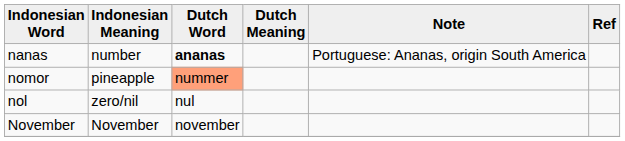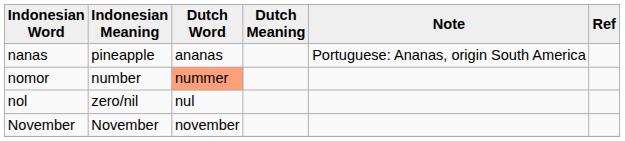 <table class="wikitable">
 <tr>
 <th style="background:#efefef;">Indonesian <br>Word</th>
 <th style="background:#efefef;">Indonesian <br>Meaning</th>
 <th style="background:#efefef;">Dutch <br>Word</th>
 <th style="background:#efefef;">Dutch <br>Meaning</th>
 <th style="background:#efefef;">Note</th>
 <th style="background:#efefef;">Ref</th>
 </tr>
 <tr>
 <td>nanas</td>
-<td>number</td>
-<td><strong>ananas</strong></td>
+<td>pineapple</td>
+<td>ananas</td>
 <td></td>
 <td>Portuguese: Ananas, origin South America</td>
 <td></td>
 </tr>
 <tr>
 <td>nomor</td>
-<td>pineapple</td>
+<td>number</td>
 <td style="background: lightsalmon;">nummer</td>
 <td></td>
 <td></td>
 <td></td>
 </tr>
 <tr>
 <td>nol</td>
 <td>zero/nil</td>
 <td>nul</td>
 <td></td>
 <td></td>
 <td></td>
 </tr>
 <tr>
 <td>November</td>
 <td>November</td>
 <td>november</td>
 <td></td>
 <td></td>
 <td></td>
 </tr>
 <tr>
 </tr>
 </table>
